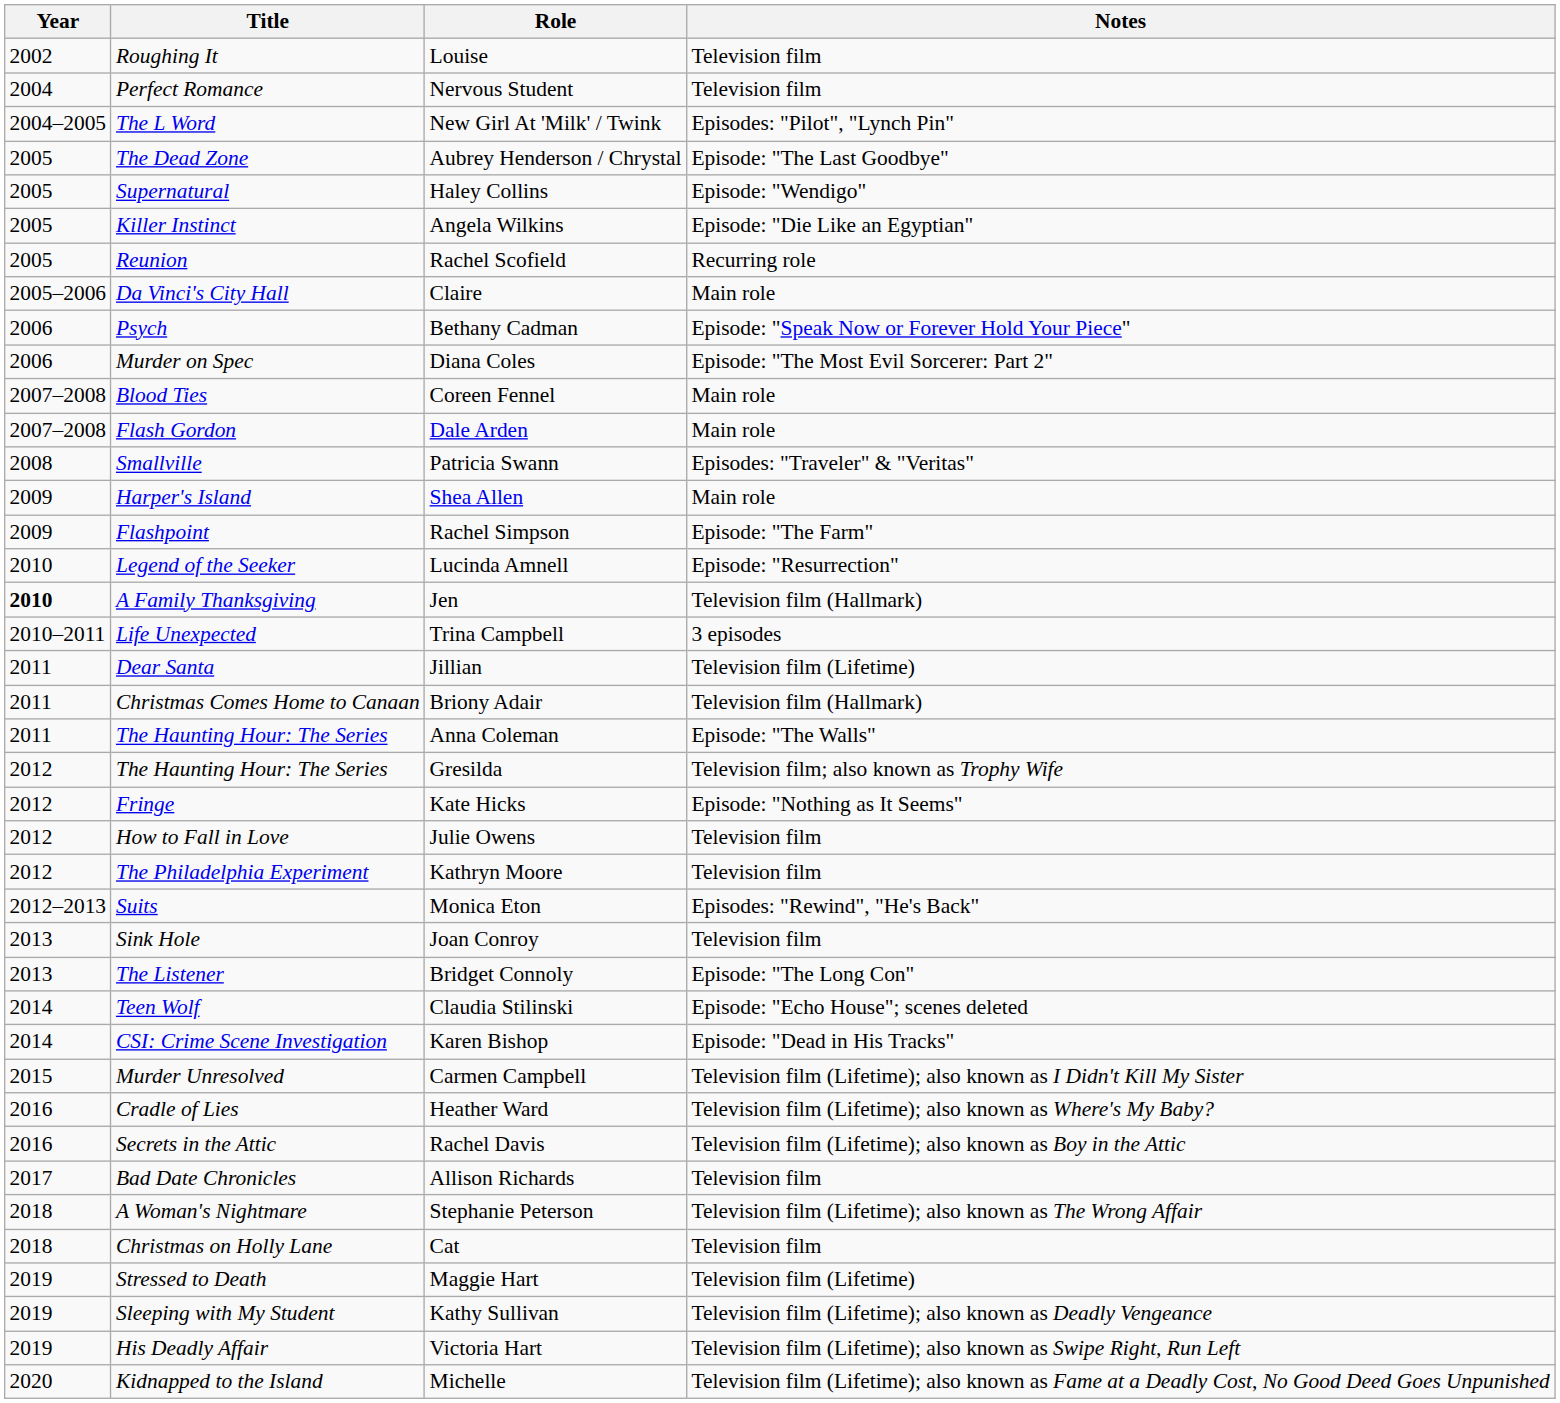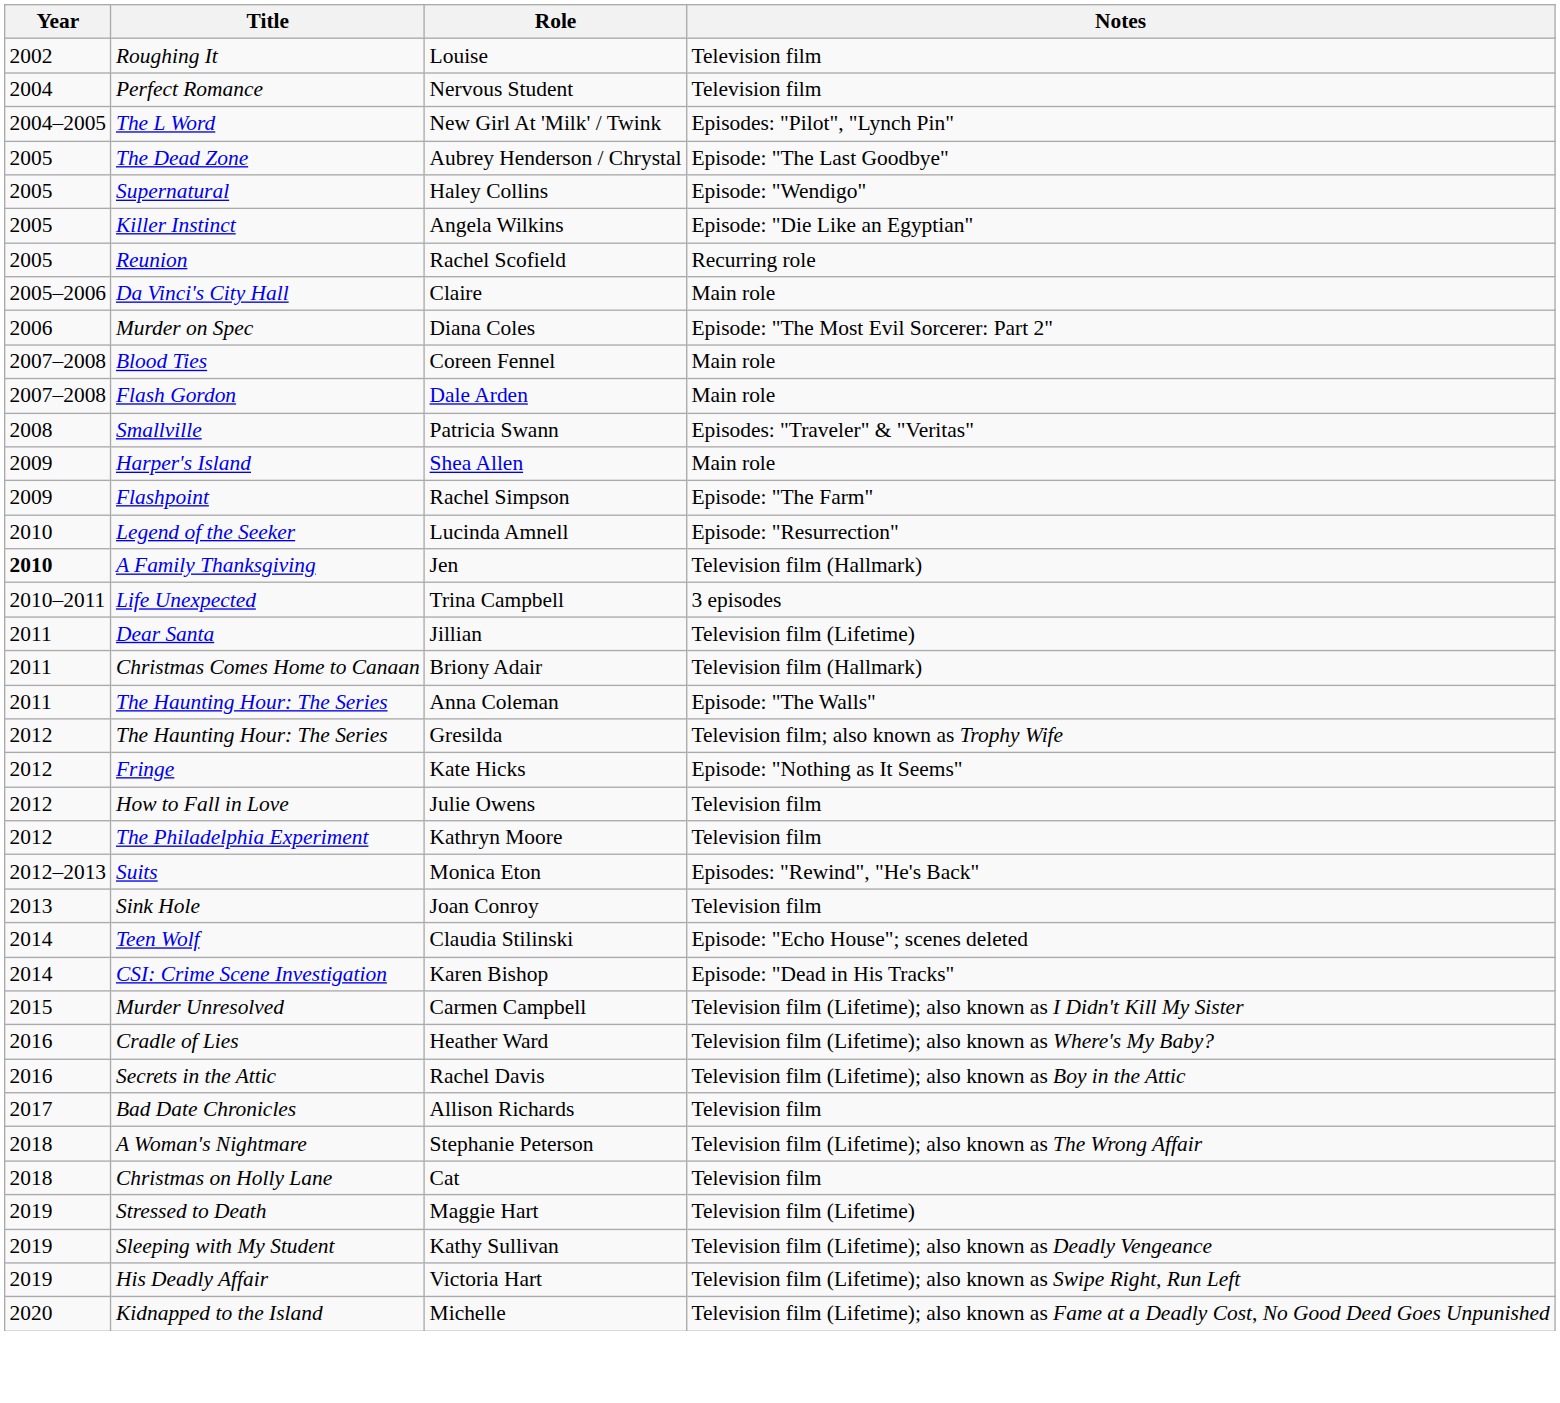 <table class="wikitable sortable">
 <tr>
 <th scope="col">Year</th>
 <th scope="col">Title</th>
 <th scope="col">Role</th>
 <th scope="col" class="unsortable">Notes</th>
 </tr>
 <tr>
 <td>2002</td>
 <td><em>Roughing It</em></td>
 <td>Louise</td>
 <td>Television film</td>
 </tr>
 <tr>
 <td>2004</td>
 <td><em>Perfect Romance</em></td>
 <td>Nervous Student</td>
 <td>Television film</td>
 </tr>
 <tr>
 <td>2004–2005</td>
 <td data-sort-value="L Word, The"><em><a href='#'>The L Word</a></em></td>
 <td>New Girl At 'Milk' / Twink</td>
 <td>Episodes: "Pilot", "Lynch Pin"</td>
 </tr>
 <tr>
 <td>2005</td>
 <td data-sort-value="Dead Zone, The"><em><a href='#'>The Dead Zone</a></em></td>
 <td>Aubrey Henderson / Chrystal</td>
 <td>Episode: "The Last Goodbye"</td>
 </tr>
 <tr>
 <td>2005</td>
 <td><em><a href='#'>Supernatural</a></em></td>
 <td>Haley Collins</td>
 <td>Episode: "Wendigo"</td>
 </tr>
 <tr>
 <td>2005</td>
 <td><em><a href='#'>Killer Instinct</a></em></td>
 <td>Angela Wilkins</td>
 <td>Episode: "Die Like an Egyptian"</td>
 </tr>
 <tr>
 <td>2005</td>
 <td><em><a href='#'>Reunion</a></em></td>
 <td>Rachel Scofield</td>
 <td>Recurring role</td>
 </tr>
 <tr>
 <td>2005–2006</td>
 <td><em><a href='#'>Da Vinci's City Hall</a></em></td>
 <td>Claire</td>
 <td>Main role</td>
-</tr>
-<tr>
-<td>2006</td>
-<td><em><a href='#'>Psych</a></em></td>
-<td>Bethany Cadman</td>
-<td>Episode: "<a href='#'>Speak Now or Forever Hold Your Piece</a>"</td>
 </tr>
 <tr>
 <td>2006</td>
 <td><em>Murder on Spec</em></td>
 <td>Diana Coles</td>
 <td>Episode: "The Most Evil Sorcerer: Part 2"</td>
 </tr>
 <tr>
 <td>2007–2008</td>
 <td><em><a href='#'>Blood Ties</a></em></td>
 <td>Coreen Fennel</td>
 <td>Main role</td>
 </tr>
 <tr>
 <td>2007–2008</td>
 <td><em><a href='#'>Flash Gordon</a></em></td>
 <td><a href='#'>Dale Arden</a></td>
 <td>Main role</td>
 </tr>
 <tr>
 <td>2008</td>
 <td><em><a href='#'>Smallville</a></em></td>
 <td>Patricia Swann</td>
 <td>Episodes: "Traveler" & "Veritas"</td>
 </tr>
 <tr>
 <td>2009</td>
 <td><em><a href='#'>Harper's Island</a></em></td>
 <td><a href='#'>Shea Allen</a></td>
 <td>Main role</td>
 </tr>
 <tr>
 <td>2009</td>
 <td><em><a href='#'>Flashpoint</a></em></td>
 <td>Rachel Simpson</td>
 <td>Episode: "The Farm"</td>
 </tr>
 <tr>
 <td>2010</td>
 <td><em><a href='#'>Legend of the Seeker</a></em></td>
 <td>Lucinda Amnell</td>
 <td>Episode: "Resurrection"</td>
 </tr>
 <tr>
 <td><strong>2010</strong></td>
 <td data-sort-value="Family Thanksgiving, A"><em><a href='#'>A Family Thanksgiving</a></em></td>
 <td>Jen</td>
 <td>Television film (Hallmark)</td>
 </tr>
 <tr>
 <td>2010–2011</td>
 <td><em><a href='#'>Life Unexpected</a></em></td>
 <td>Trina Campbell</td>
 <td>3 episodes</td>
 </tr>
 <tr>
 <td>2011</td>
 <td><em><a href='#'>Dear Santa</a></em></td>
 <td>Jillian</td>
 <td>Television film (Lifetime)</td>
 </tr>
 <tr>
 <td>2011</td>
 <td><em>Christmas Comes Home to Canaan</em></td>
 <td>Briony Adair</td>
 <td>Television film (Hallmark)</td>
 </tr>
 <tr>
 <td>2011</td>
 <td data-sort-value="Haunting Hour: The Series, The"><em><a href='#'>The Haunting Hour: The Series</a></em></td>
 <td>Anna Coleman</td>
 <td>Episode: "The Walls"</td>
 </tr>
 <tr>
 <td>2012</td>
 <td data-sort-value="Haunting Hour: The Serie, The"><em>The Haunting Hour: The Series</em></td>
 <td>Gresilda</td>
 <td>Television film; also known as <em>Trophy Wife</em></td>
 </tr>
 <tr>
 <td>2012</td>
 <td><em><a href='#'>Fringe</a></em></td>
 <td>Kate Hicks</td>
 <td>Episode: "Nothing as It Seems"</td>
 </tr>
 <tr>
 <td>2012</td>
 <td><em>How to Fall in Love</em></td>
 <td>Julie Owens</td>
 <td>Television film</td>
 </tr>
 <tr>
 <td>2012</td>
 <td data-sort-value="Philadelphia Experiment, The"><em><a href='#'>The Philadelphia Experiment</a></em></td>
 <td>Kathryn Moore</td>
 <td>Television film</td>
 </tr>
 <tr>
 <td>2012–2013</td>
 <td><em><a href='#'>Suits</a></em></td>
 <td>Monica Eton</td>
 <td>Episodes: "Rewind", "He's Back"</td>
 </tr>
 <tr>
 <td>2013</td>
 <td><em>Sink Hole</em></td>
 <td>Joan Conroy</td>
 <td>Television film</td>
 </tr>
 <tr>
-<td>2013</td>
-<td data-sort-value="Listener, The"><em><a href='#'>The Listener</a></em></td>
-<td>Bridget Connoly</td>
-<td>Episode: "The Long Con"</td>
-</tr>
-<tr>
 <td>2014</td>
 <td><em><a href='#'>Teen Wolf</a></em></td>
 <td>Claudia Stilinski</td>
 <td>Episode: "Echo House"; scenes deleted</td>
 </tr>
 <tr>
 <td>2014</td>
 <td><em><a href='#'>CSI: Crime Scene Investigation</a></em></td>
 <td>Karen Bishop</td>
 <td>Episode: "Dead in His Tracks"</td>
 </tr>
 <tr>
 <td>2015</td>
 <td><em>Murder Unresolved</em></td>
 <td>Carmen Campbell</td>
 <td>Television film (Lifetime); also known as <em>I Didn't Kill My Sister</em></td>
 </tr>
 <tr>
 <td>2016</td>
 <td><em>Cradle of Lies</em></td>
 <td>Heather Ward</td>
 <td>Television film (Lifetime); also known as <em>Where's My Baby?</em></td>
 </tr>
 <tr>
 <td>2016</td>
 <td><em>Secrets in the Attic</em></td>
 <td>Rachel Davis</td>
 <td>Television film (Lifetime); also known as <em>Boy in the Attic</em></td>
 </tr>
 <tr>
 <td>2017</td>
 <td><em>Bad Date Chronicles</em></td>
 <td>Allison Richards</td>
 <td>Television film</td>
 </tr>
 <tr>
 <td>2018</td>
 <td data-sort-value="Woman's Nightmare, A"><em>A Woman's Nightmare</em></td>
 <td>Stephanie Peterson</td>
 <td>Television film (Lifetime); also known as <em>The Wrong Affair</em></td>
 </tr>
 <tr>
 <td>2018</td>
 <td><em>Christmas on Holly Lane</em></td>
 <td>Cat</td>
 <td>Television film</td>
 </tr>
 <tr>
 <td>2019</td>
 <td><em>Stressed to Death</em></td>
 <td>Maggie Hart</td>
 <td>Television film (Lifetime)</td>
 </tr>
 <tr>
 <td>2019</td>
 <td><em>Sleeping with My Student</em></td>
 <td>Kathy Sullivan</td>
 <td>Television film (Lifetime); also known as <em>Deadly Vengeance</em></td>
 </tr>
 <tr>
 <td>2019</td>
 <td><em>His Deadly Affair</em></td>
 <td>Victoria Hart</td>
 <td>Television film (Lifetime); also known as <em>Swipe Right, Run Left</em></td>
 </tr>
 <tr>
 <td>2020</td>
 <td><em>Kidnapped to the Island</em></td>
 <td>Michelle</td>
 <td>Television film (Lifetime); also known as <em>Fame at a Deadly Cost</em>, <em>No Good Deed Goes Unpunished</em></td>
 </tr>
 </table>
